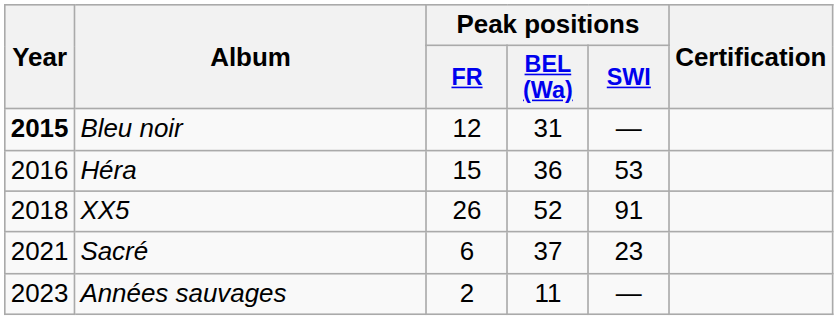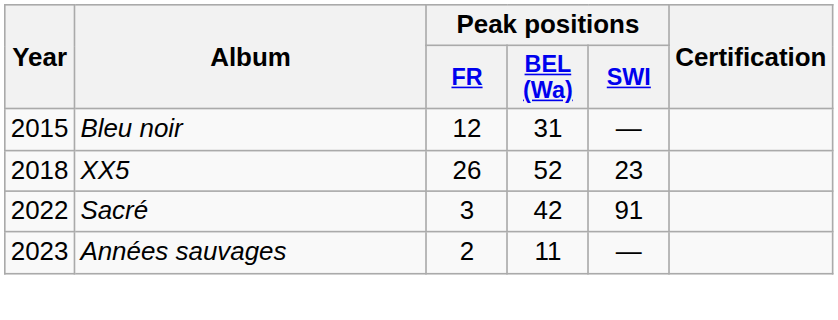 <table class="wikitable">
 <tr>
 <th align="center" rowspan="2" width="10">Year</th>
 <th align="center" rowspan="2" width="210">Album</th>
 <th align="center" colspan="3" width="20">Peak positions</th>
 <th align="center" rowspan="2" width="70">Certification</th>
 </tr>
 <tr>
 <th scope="col" style="width:3em;font-size:90%;"><a href='#'>FR</a><br></th>
 <th scope="col" style="width:3em;font-size:90%;"><a href='#'>BEL <br>(Wa)</a><br></th>
 <th scope="col" style="width:3em;font-size:90%;"><a href='#'>SWI</a><br></th>
 </tr>
 <tr>
-<td style="text-align:center;"><strong>2015</strong></td>
+<td style="text-align:center;">2015</td>
 <td><em>Bleu noir</em></td>
 <td style="text-align:center;">12</td>
 <td style="text-align:center;">31</td>
 <td style="text-align:center;">—</td>
 <td style="text-align:center;"></td>
 </tr>
 <tr>
-<td style="text-align:center;">2016</td>
-<td><em>Héra</em></td>
-<td style="text-align:center;">15</td>
-<td style="text-align:center;">36</td>
-<td style="text-align:center;">53</td>
-<td style="text-align:center;"></td>
-</tr>
-<tr>
 <td style="text-align:center;">2018</td>
 <td><em>XX5</em></td>
 <td style="text-align:center;">26</td>
 <td style="text-align:center;">52</td>
-<td style="text-align:center;">91</td>
+<td style="text-align:center;">23</td>
 <td style="text-align:center;"></td>
 </tr>
 <tr>
-<td style="text-align:center;">2021</td>
+<td style="text-align:center;">2022</td>
 <td><em>Sacré</em></td>
-<td style="text-align:center;">6</td>
-<td style="text-align:center;">37</td>
-<td style="text-align:center;">23</td>
+<td style="text-align:center;">3</td>
+<td style="text-align:center;">42</td>
+<td style="text-align:center;">91</td>
 <td style="text-align:center;"></td>
 </tr>
 <tr>
 <td style="text-align:center;">2023</td>
 <td><em>Années sauvages</em></td>
 <td style="text-align:center;">2<br></td>
 <td style="text-align:center;">11</td>
 <td style="text-align:center;">—</td>
 <td style="text-align:center;"></td>
 </tr>
 </table>
